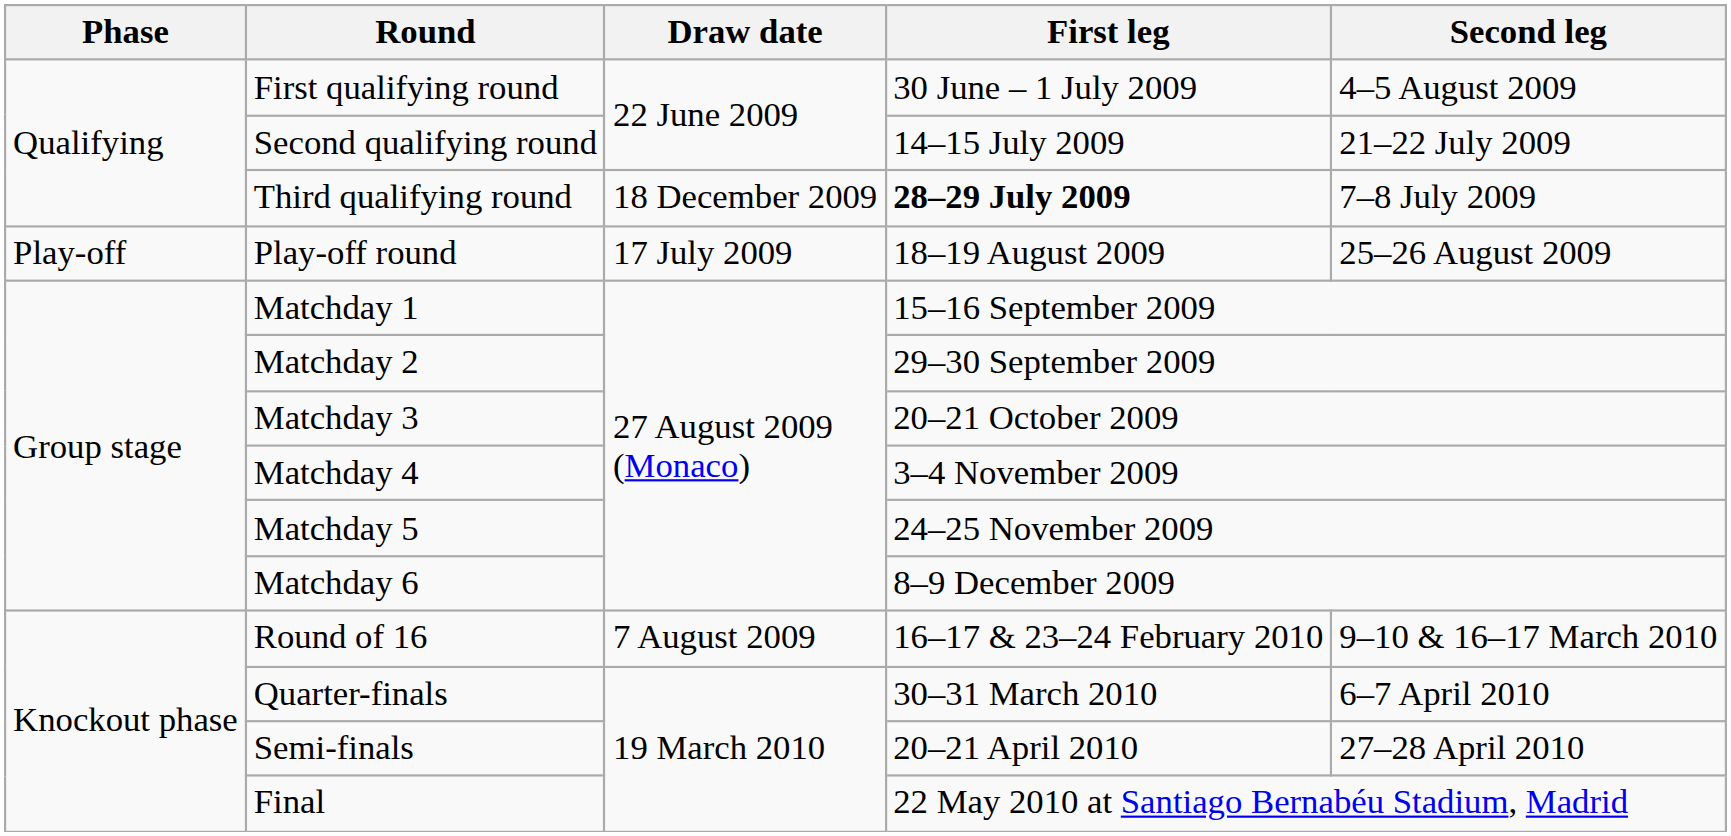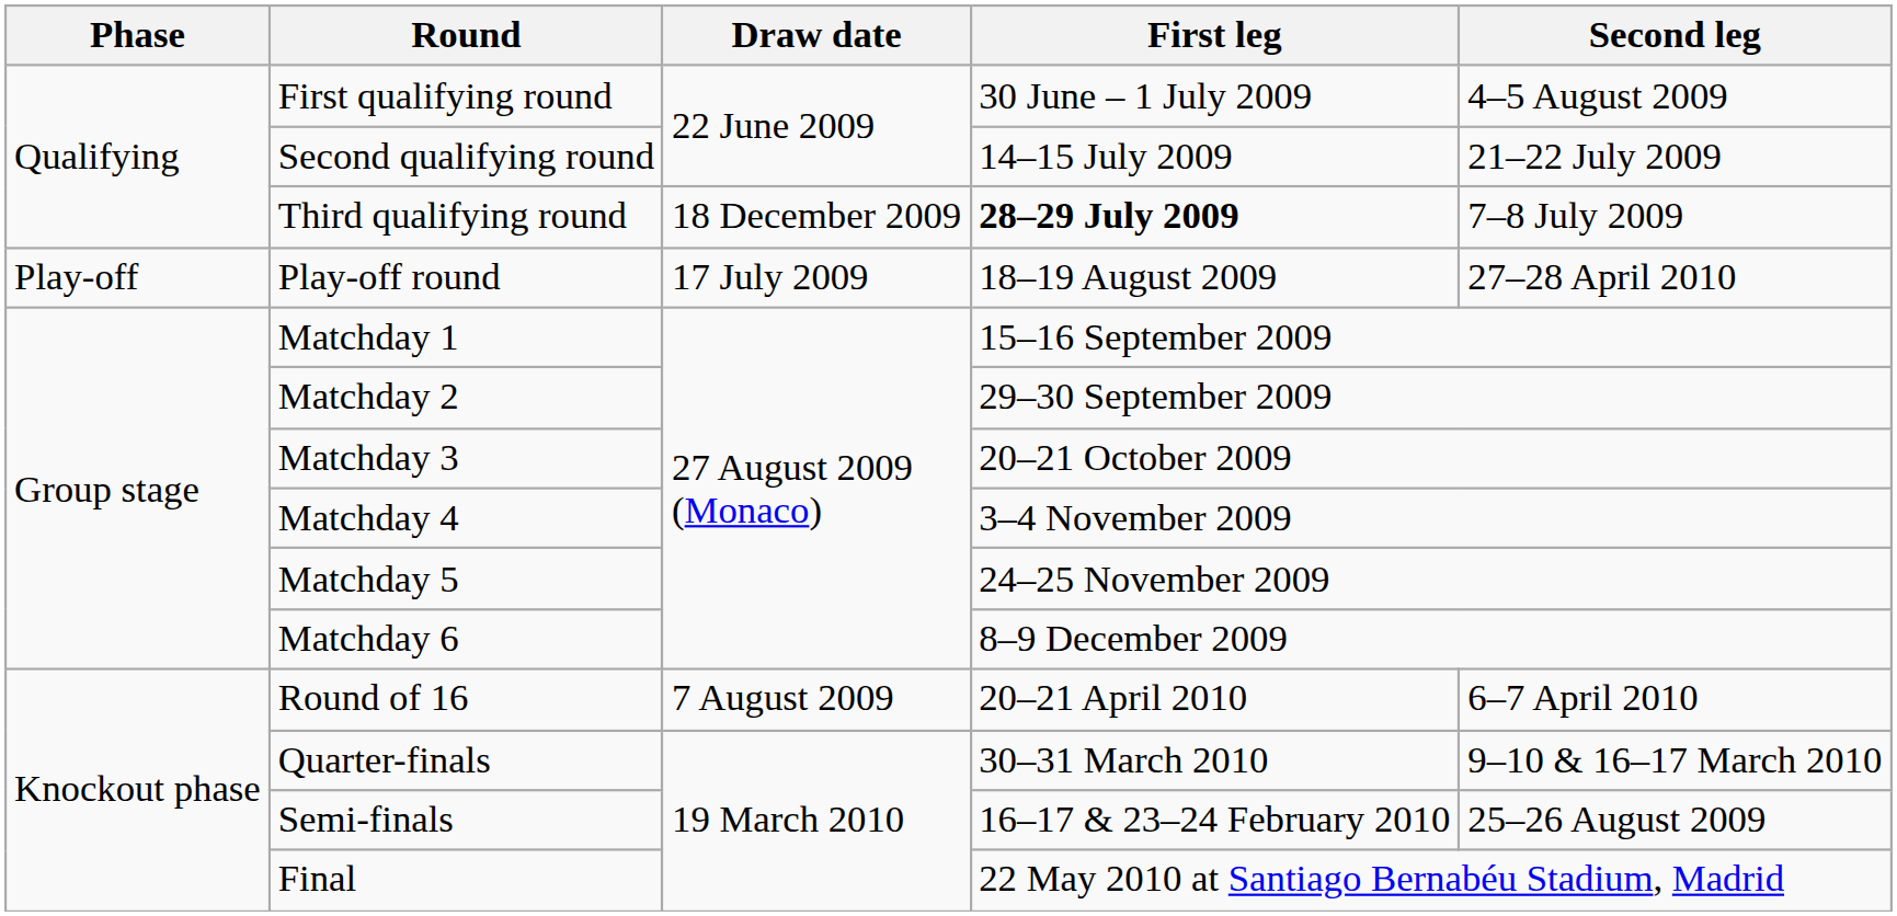 <table class="wikitable">
 <tr>
 <th>Phase</th>
 <th>Round</th>
 <th>Draw date</th>
 <th>First leg</th>
 <th>Second leg</th>
 </tr>
 <tr>
 <td rowspan=3>Qualifying</td>
 <td>First qualifying round</td>
 <td rowspan=2>22 June 2009</td>
 <td>30 June – 1 July 2009</td>
 <td>4–5 August 2009</td>
 </tr>
 <tr>
 <td>Second qualifying round</td>
 <td>14–15 July 2009</td>
 <td>21–22 July 2009</td>
 </tr>
 <tr>
 <td>Third qualifying round</td>
 <td>18 December 2009</td>
 <td><strong>28–29 July 2009</strong></td>
 <td>7–8 July 2009</td>
 </tr>
 <tr>
 <td>Play-off</td>
 <td>Play-off round</td>
 <td>17 July 2009</td>
 <td>18–19 August 2009</td>
-<td>25–26 August 2009</td>
+<td>27–28 April 2010</td>
 </tr>
 <tr>
 <td rowspan=6>Group stage</td>
 <td>Matchday 1</td>
 <td rowspan=6>27 August 2009<br>(<a href='#'>Monaco</a>)</td>
 <td colspan=2>15–16 September 2009</td>
 </tr>
 <tr>
 <td>Matchday 2</td>
 <td colspan=2>29–30 September 2009</td>
 </tr>
 <tr>
 <td>Matchday 3</td>
 <td colspan=2>20–21 October 2009</td>
 </tr>
 <tr>
 <td>Matchday 4</td>
 <td colspan=2>3–4 November 2009</td>
 </tr>
 <tr>
 <td>Matchday 5</td>
 <td colspan=2>24–25 November 2009</td>
 </tr>
 <tr>
 <td>Matchday 6</td>
 <td colspan=2>8–9 December 2009</td>
 </tr>
 <tr>
 <td rowspan=4>Knockout phase</td>
 <td>Round of 16</td>
 <td>7 August 2009</td>
-<td>16–17 & 23–24 February 2010</td>
-<td>9–10 & 16–17 March 2010</td>
+<td>20–21 April 2010</td>
+<td>6–7 April 2010</td>
 </tr>
 <tr>
 <td>Quarter-finals</td>
 <td rowspan=3>19 March 2010</td>
 <td>30–31 March 2010</td>
-<td>6–7 April 2010</td>
+<td>9–10 & 16–17 March 2010</td>
 </tr>
 <tr>
 <td>Semi-finals</td>
-<td>20–21 April 2010</td>
-<td>27–28 April 2010</td>
+<td>16–17 & 23–24 February 2010</td>
+<td>25–26 August 2009</td>
 </tr>
 <tr>
 <td>Final</td>
 <td colspan="2">22 May 2010 at <a href='#'>Santiago Bernabéu Stadium</a>, <a href='#'>Madrid</a></td>
 </tr>
 </table>
